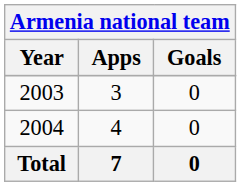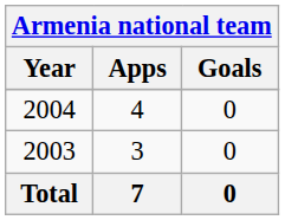 <table class="wikitable" style="text-align:center">
 <tr>
 <th colspan=3><a href='#'>Armenia national team</a></th>
 </tr>
 <tr>
 <th>Year</th>
 <th>Apps</th>
 <th>Goals</th>
 </tr>
 <tr>
 </tr>
 <tr>
-<td>2003</td>
-<td>3</td>
+<td>2004</td>
+<td>4</td>
 <td>0</td>
 </tr>
 <tr>
-<td>2004</td>
-<td>4</td>
+<td>2003</td>
+<td>3</td>
 <td>0</td>
 </tr>
 <tr>
 <th>Total</th>
 <th>7</th>
 <th>0</th>
 </tr>
 </table>
